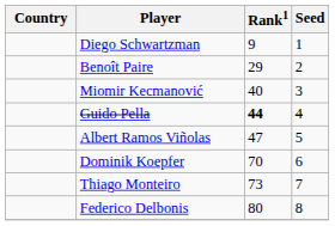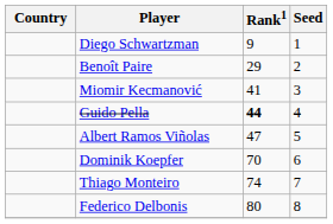 <table class="sortable wikitable">
 <tr>
 <th width=70>Country</th>
 <th width=175>Player</th>
 <th>Rank<sup>1</sup></th>
 <th>Seed</th>
 </tr>
 <tr>
 <td></td>
 <td><a href='#'>Diego Schwartzman</a></td>
 <td>9</td>
 <td>1</td>
 </tr>
 <tr>
 <td></td>
 <td><a href='#'>Benoît Paire</a></td>
 <td>29</td>
 <td>2</td>
 </tr>
 <tr>
 <td></td>
 <td><a href='#'>Miomir Kecmanović</a></td>
-<td>40</td>
+<td>41</td>
 <td>3</td>
 </tr>
 <tr>
 <td><s></s></td>
 <td><s><a href='#'>Guido Pella</a></s></td>
 <td><strong><s>44</s></strong></td>
 <td><s>4</s></td>
 </tr>
 <tr>
 <td></td>
 <td><a href='#'>Albert Ramos Viñolas</a></td>
 <td>47</td>
 <td>5</td>
 </tr>
 <tr>
 <td></td>
 <td><a href='#'>Dominik Koepfer</a></td>
 <td>70</td>
 <td>6</td>
 </tr>
 <tr>
 <td></td>
 <td><a href='#'>Thiago Monteiro</a></td>
-<td>73</td>
+<td>74</td>
 <td>7</td>
 </tr>
 <tr>
 <td></td>
 <td><a href='#'>Federico Delbonis</a></td>
 <td>80</td>
 <td>8</td>
 </tr>
 <tr>
 </tr>
 </table>
